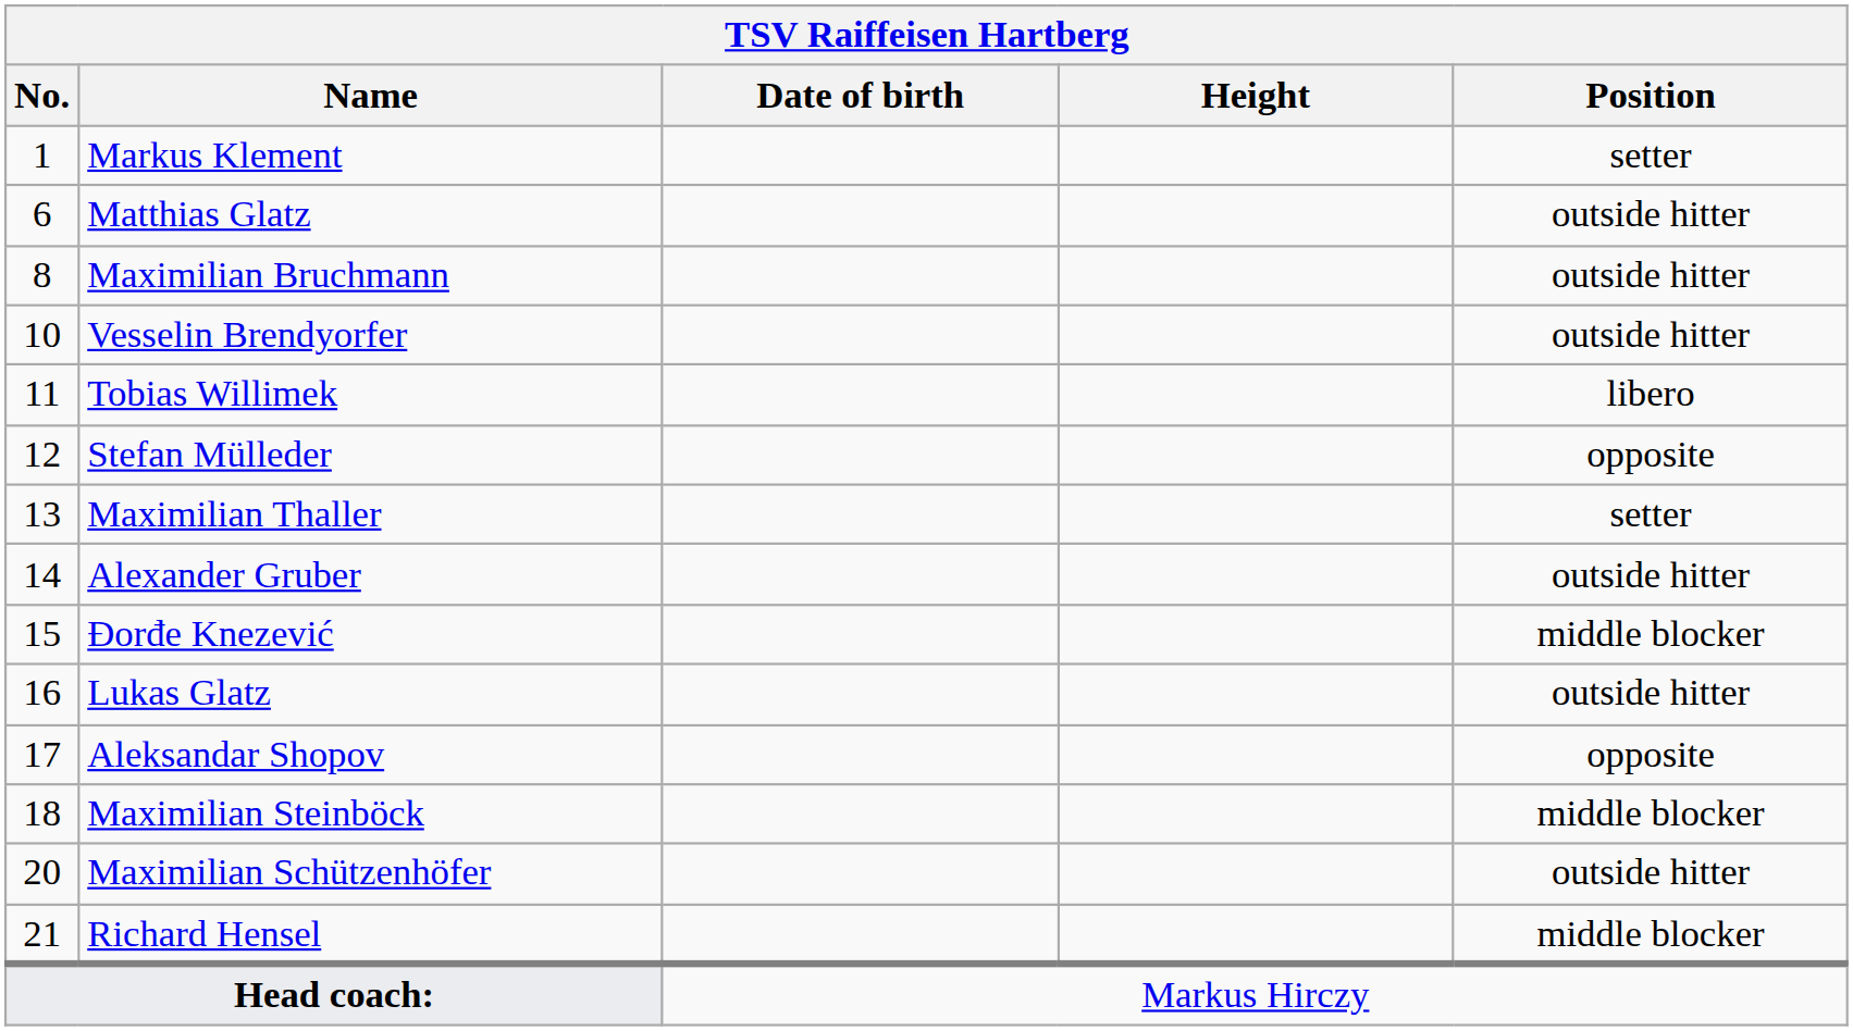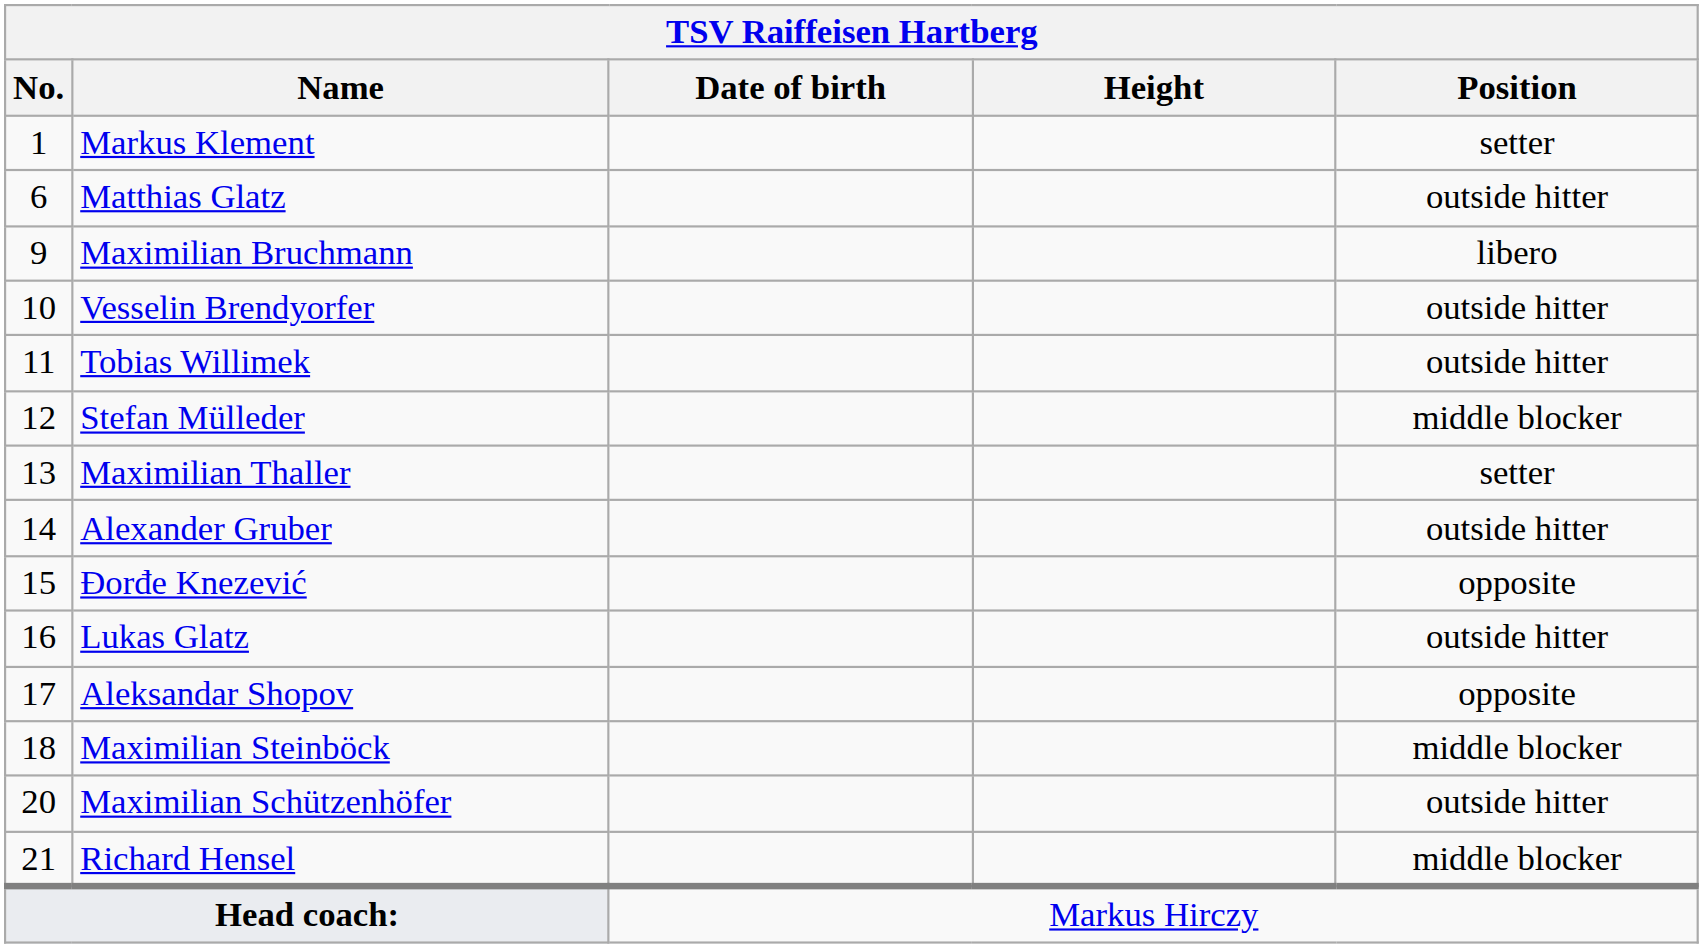 <table class="wikitable collapsible collapsed" style="font-size:100%; text-align:center">
 <tr>
 <th colspan=6 style="width:30em"><a href='#'>TSV Raiffeisen Hartberg</a></th>
 </tr>
 <tr>
 <th>No.</th>
 <th style="width:15em">Name</th>
 <th style="width:10em">Date of birth</th>
 <th style="width:10em">Height</th>
 <th style="width:10em">Position</th>
 </tr>
 <tr>
 <td>1</td>
 <td align=left> <a href='#'>Markus Klement</a></td>
 <td align=right></td>
 <td></td>
 <td>setter</td>
 </tr>
 <tr>
 <td>6</td>
 <td align=left> <a href='#'>Matthias Glatz</a></td>
 <td align=right></td>
 <td></td>
 <td>outside hitter</td>
 </tr>
 <tr>
-<td>8</td>
+<td>9</td>
 <td align=left> <a href='#'>Maximilian Bruchmann</a></td>
 <td align=right></td>
 <td></td>
-<td>outside hitter</td>
+<td>libero</td>
 </tr>
 <tr>
 <td>10</td>
 <td align=left> <a href='#'>Vesselin Brendyorfer</a></td>
 <td align=right></td>
 <td></td>
 <td>outside hitter</td>
 </tr>
 <tr>
 <td>11</td>
 <td align=left> <a href='#'>Tobias Willimek</a></td>
 <td align=right></td>
 <td></td>
-<td>libero</td>
+<td>outside hitter</td>
 </tr>
 <tr>
 <td>12</td>
 <td align=left> <a href='#'>Stefan Mülleder</a></td>
 <td align=right></td>
 <td></td>
-<td>opposite</td>
+<td>middle blocker</td>
 </tr>
 <tr>
 <td>13</td>
 <td align=left> <a href='#'>Maximilian Thaller</a></td>
 <td align=right></td>
 <td></td>
 <td>setter</td>
 </tr>
 <tr>
 <td>14</td>
 <td align=left> <a href='#'>Alexander Gruber</a></td>
 <td align=right></td>
 <td></td>
 <td>outside hitter</td>
 </tr>
 <tr>
 <td>15</td>
 <td align=left> <a href='#'>Đorđe Knezević</a></td>
 <td align=right></td>
 <td></td>
-<td>middle blocker</td>
+<td>opposite</td>
 </tr>
 <tr>
 <td>16</td>
 <td align=left> <a href='#'>Lukas Glatz</a></td>
 <td align=right></td>
 <td></td>
 <td>outside hitter</td>
 </tr>
 <tr>
 <td>17</td>
 <td align=left> <a href='#'>Aleksandar Shopov</a></td>
 <td align=right></td>
 <td></td>
 <td>opposite</td>
 </tr>
 <tr>
 <td>18</td>
 <td align=left> <a href='#'>Maximilian Steinböck</a></td>
 <td align=right></td>
 <td></td>
 <td>middle blocker</td>
 </tr>
 <tr>
 <td>20</td>
 <td align=left> <a href='#'>Maximilian Schützenhöfer</a></td>
 <td align=right></td>
 <td></td>
 <td>outside hitter</td>
 </tr>
 <tr>
 <td>21</td>
 <td align=left> <a href='#'>Richard Hensel</a></td>
 <td align=right></td>
 <td></td>
 <td>middle blocker</td>
 </tr>
 <tr>
 </tr>
 <tr style="border-top: 3px solid grey">
 <td colspan=2 style="background:#EAECF0"><strong>Head coach:</strong></td>
 <td colspan=4> <a href='#'>Markus Hirczy</a></td>
 </tr>
 </table>
